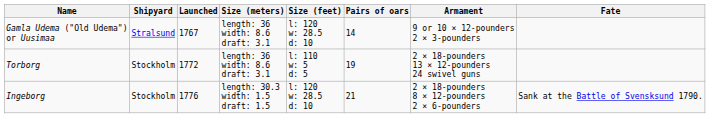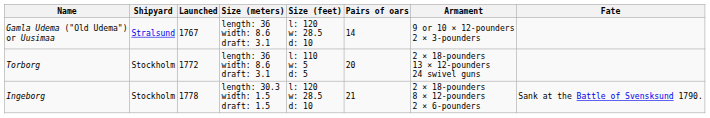 <table class="wikitable">
 <tr>
 <th>Name</th>
 <th>Shipyard</th>
 <th>Launched</th>
 <th>Size (meters)</th>
 <th>Size (feet)</th>
 <th>Pairs of oars</th>
 <th>Armament</th>
 <th>Fate</th>
 </tr>
 <tr>
 <td><em>Gamla Udema</em> ("Old Udema")<br>or <em>Uusimaa</em></td>
 <td><a href='#'>Stralsund</a></td>
 <td>1767</td>
 <td>length: 36<br>width: 8.6<br>draft: 3.1</td>
 <td>l: 120<br>w: 28.5<br>d: 10</td>
 <td>14</td>
 <td>9 or 10 × 12-pounders<br>2 × 3-pounders</td>
 <td></td>
 </tr>
 <tr>
 <td><em>Torborg</em></td>
 <td>Stockholm</td>
 <td>1772</td>
 <td>length: 36<br>width: 8.6<br>draft: 3.1</td>
 <td>l: 110<br>w: 5<br>d: 5</td>
-<td>19</td>
+<td>20</td>
 <td>2 × 18-pounders<br>13 × 12-pounders<br>24 swivel guns</td>
 <td></td>
 </tr>
 <tr>
 <td><em>Ingeborg</em></td>
 <td>Stockholm</td>
-<td>1776</td>
+<td>1778</td>
 <td>length: 30.3<br>width: 1.5<br>draft: 1.5</td>
 <td>l: 120<br>w: 28.5<br>d: 10</td>
 <td>21</td>
 <td>2 × 18-pounders<br>8 × 12-pounders<br>2 × 6-pounders</td>
 <td>Sank at the <a href='#'>Battle of Svensksund</a> 1790.</td>
 </tr>
 </table>
